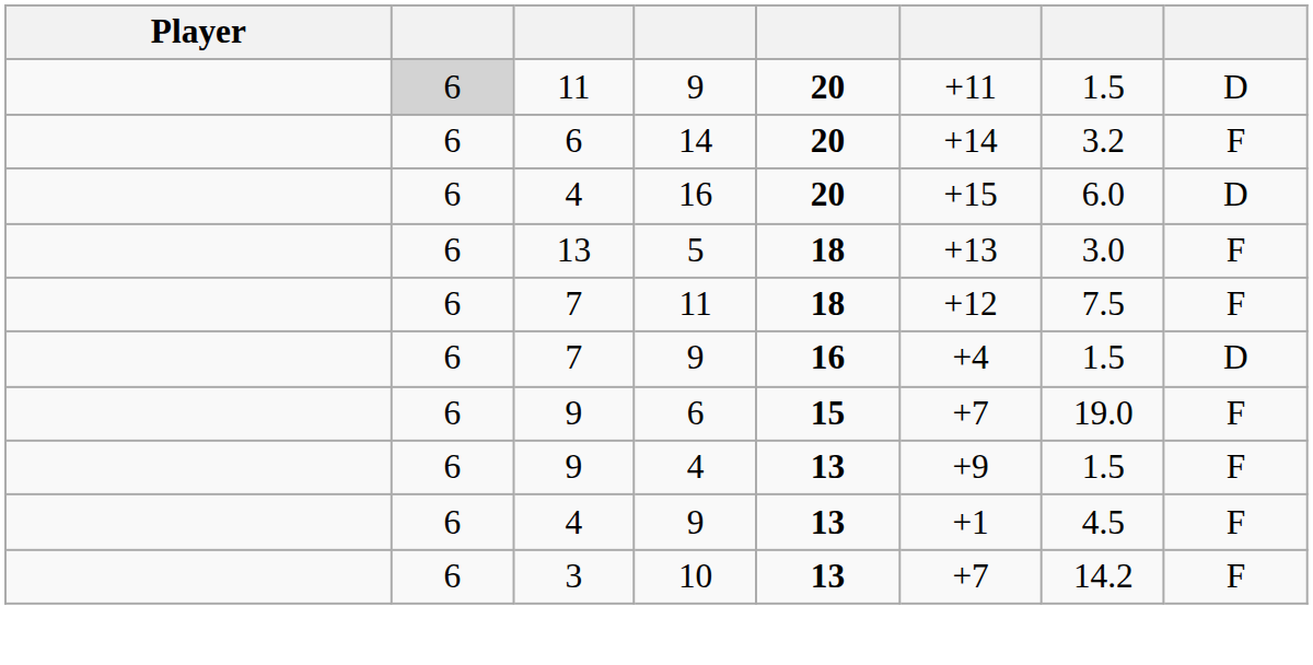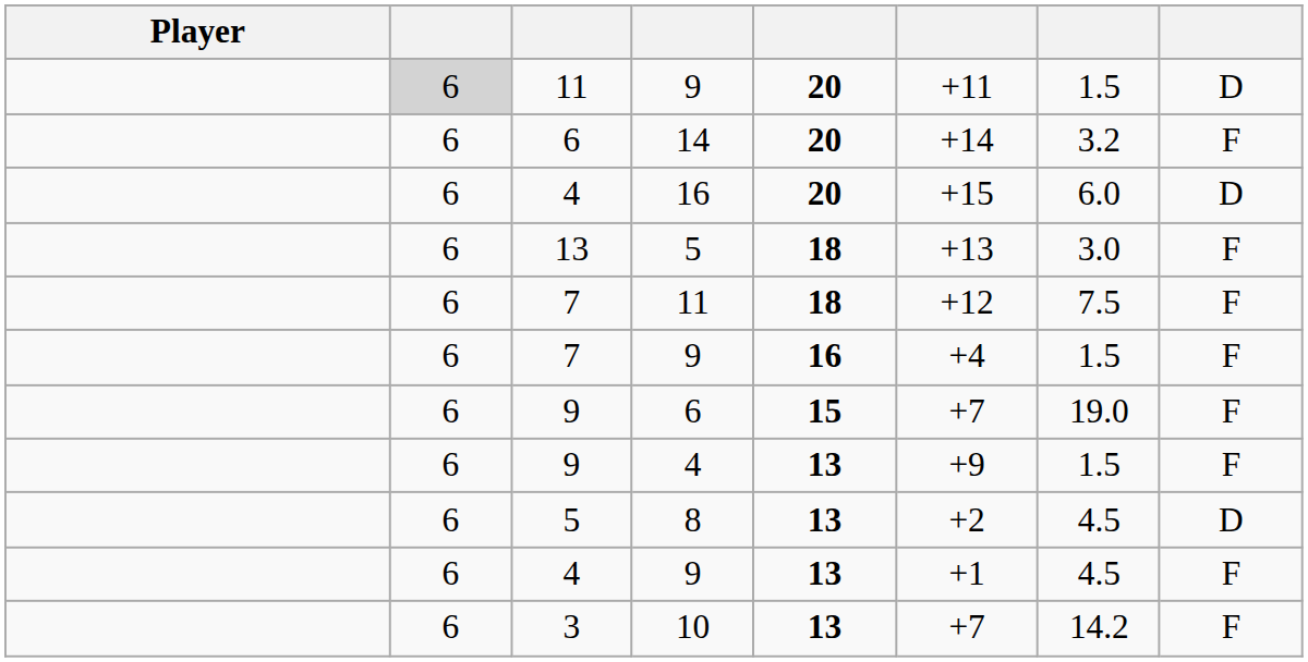 <table class="wikitable sortable" style="text-align:center;">
 <tr>
 <th width="175px">Player</th>
 <th width="50px"></th>
 <th width="50px"></th>
 <th width="50px"></th>
 <th width="60px"></th>
 <th width="60px"></th>
 <th width="50px"></th>
 <th width="60px"></th>
 </tr>
 <tr>
 <td align="left"> </td>
 <td style="background: lightgrey;">6</td>
 <td>11</td>
 <td>9</td>
 <td><strong>20</strong></td>
 <td>+11</td>
 <td>1.5</td>
 <td>D</td>
 </tr>
 <tr>
 <td align="left"> </td>
 <td>6</td>
 <td>6</td>
 <td>14</td>
 <td><strong>20</strong></td>
 <td>+14</td>
 <td>3.2</td>
 <td>F</td>
 </tr>
 <tr>
 <td align="left"> </td>
 <td>6</td>
 <td>4</td>
 <td>16</td>
 <td><strong>20</strong></td>
 <td>+15</td>
 <td>6.0</td>
 <td>D</td>
 </tr>
 <tr>
 <td align="left"> </td>
 <td>6</td>
 <td>13</td>
 <td>5</td>
 <td><strong>18</strong></td>
 <td>+13</td>
 <td>3.0</td>
 <td>F</td>
 </tr>
 <tr>
 <td align="left"> </td>
 <td>6</td>
 <td>7</td>
 <td>11</td>
 <td><strong>18</strong></td>
 <td>+12</td>
 <td>7.5</td>
 <td>F</td>
 </tr>
 <tr>
 <td align="left"> </td>
 <td>6</td>
 <td>7</td>
 <td>9</td>
 <td><strong>16</strong></td>
 <td>+4</td>
 <td>1.5</td>
-<td>D</td>
+<td>F</td>
 </tr>
 <tr>
 <td align="left"> </td>
 <td>6</td>
 <td>9</td>
 <td>6</td>
 <td><strong>15</strong></td>
 <td>+7</td>
 <td>19.0</td>
 <td>F</td>
 </tr>
 <tr>
 <td align="left"> </td>
 <td>6</td>
 <td>9</td>
 <td>4</td>
 <td><strong>13</strong></td>
 <td>+9</td>
 <td>1.5</td>
 <td>F</td>
 </tr>
 <tr>
 <td align="left"> </td>
 <td>6</td>
+<td>5</td>
+<td>8</td>
+<td><strong>13</strong></td>
+<td>+2</td>
+<td>4.5</td>
+<td>D</td>
+</tr>
+<tr>
+<td align="left"> </td>
+<td>6</td>
 <td>4</td>
 <td>9</td>
 <td><strong>13</strong></td>
 <td>+1</td>
 <td>4.5</td>
 <td>F</td>
 </tr>
 <tr>
 <td align="left"> </td>
 <td>6</td>
 <td>3</td>
 <td>10</td>
 <td><strong>13</strong></td>
 <td>+7</td>
 <td>14.2</td>
 <td>F</td>
 </tr>
 </table>
